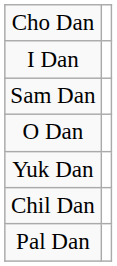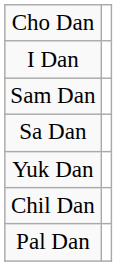 <table class="wikitable" style="float:right; text-align:center;">
 <tr>
 <td>Cho Dan</td>
 <td style="background:white;"></td>
 </tr>
 <tr>
 <td>I Dan</td>
 <td style="background:white;"></td>
 </tr>
 <tr>
 <td>Sam Dan</td>
 <td style="background:white;"></td>
 </tr>
 <tr>
-<td>O Dan</td>
+<td>Sa Dan</td>
 <td style="background:white;"></td>
 </tr>
 <tr>
 <td>Yuk Dan</td>
 <td style="background:white;"></td>
 </tr>
 <tr>
 <td>Chil Dan</td>
 <td style="background:white;"></td>
 </tr>
 <tr>
 <td>Pal Dan</td>
 <td style="background:white;"></td>
 </tr>
 </table>
